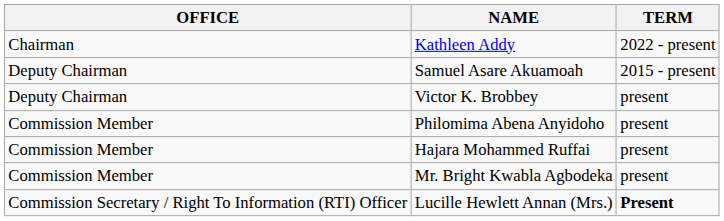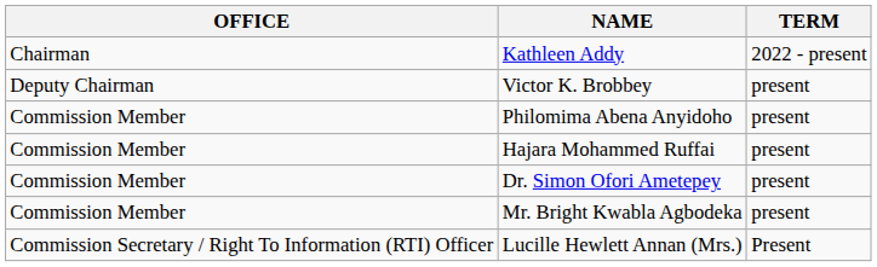 <table class="wikitable">
 <tr>
 <th><strong>OFFICE</strong></th>
 <th><strong>NAME</strong></th>
 <th><strong>TERM</strong></th>
 </tr>
 <tr>
 <td>Chairman</td>
 <td><a href='#'>Kathleen Addy</a></td>
 <td>2022 - present</td>
-</tr>
-<tr>
-<td>Deputy Chairman</td>
-<td>Samuel Asare Akuamoah</td>
-<td>2015 - present</td>
 </tr>
 <tr>
 <td>Deputy Chairman</td>
 <td>Victor K. Brobbey</td>
 <td>present</td>
 </tr>
 <tr>
 <td>Commission Member</td>
 <td>Philomima Abena Anyidoho</td>
 <td>present</td>
 </tr>
 <tr>
 <td>Commission Member</td>
 <td>Hajara Mohammed Ruffai</td>
 <td>present</td>
 </tr>
 <tr>
 <td>Commission Member</td>
+<td>Dr. <a href='#'>Simon Ofori Ametepey</a></td>
+<td>present</td>
+</tr>
+<tr>
+<td>Commission Member</td>
 <td>Mr. Bright Kwabla Agbodeka</td>
 <td>present</td>
 </tr>
 <tr>
 <td>Commission Secretary / Right To Information (RTI) Officer</td>
 <td>Lucille Hewlett Annan (Mrs.)</td>
-<td><strong>Present</strong></td>
+<td>Present</td>
 </tr>
 </table>
